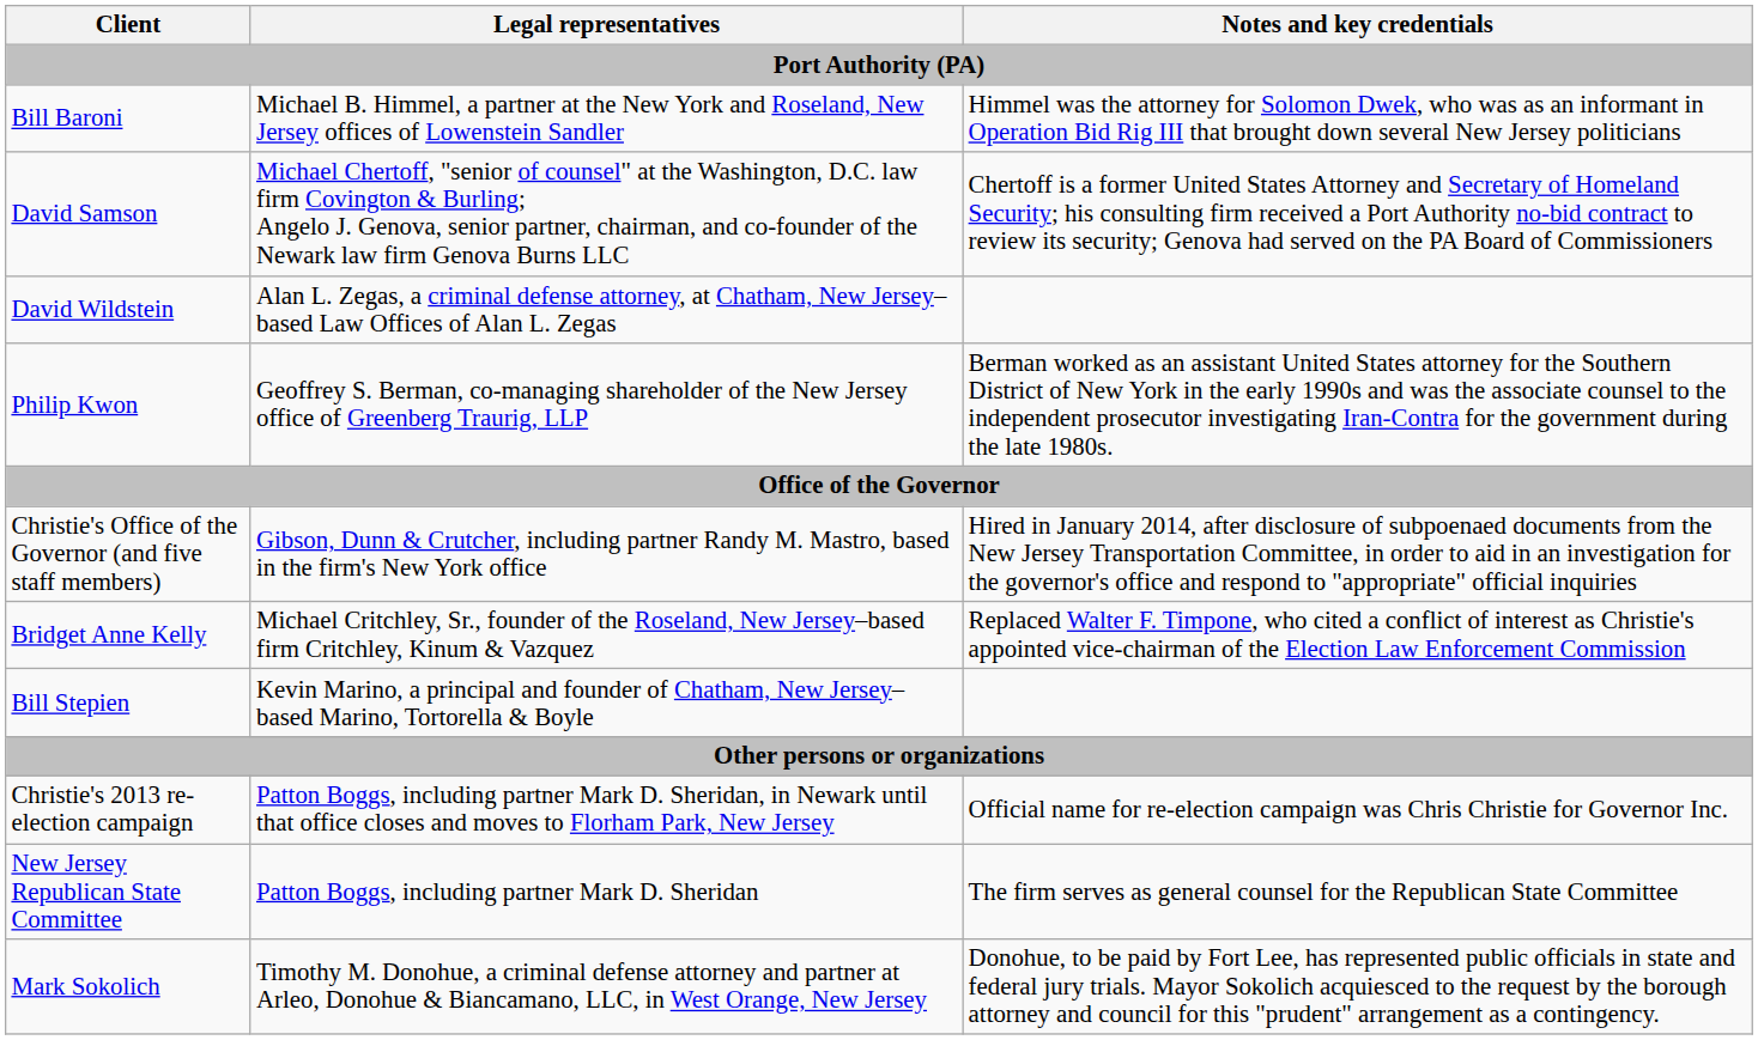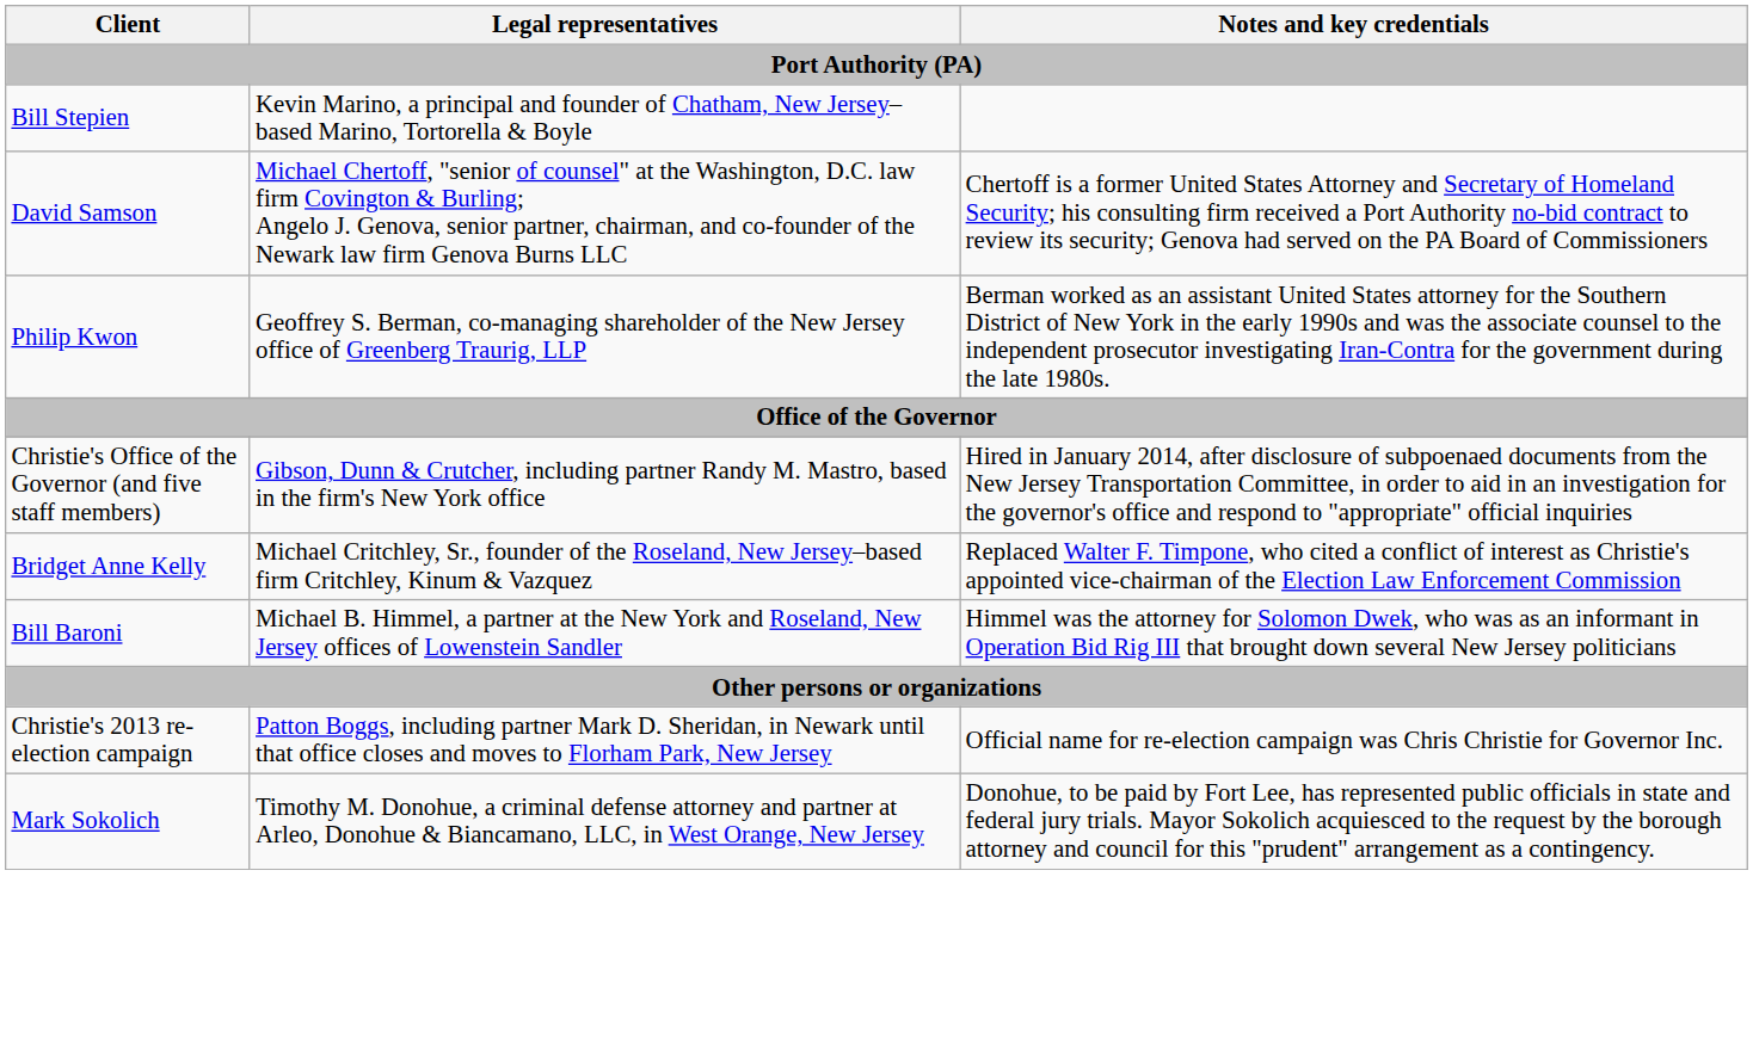 <table class="wikitable">
 <tr>
 <th width=150>Client</th>
 <th width=450>Legal representatives</th>
 <th width=500>Notes and key credentials</th>
 </tr>
 <tr>
 <td colspan="3"  style="background:silver; text-align:center;"><strong>Port Authority (PA)</strong></td>
 </tr>
 <tr>
-<td><a href='#'>Bill Baroni</a></td>
-<td>Michael B. Himmel, a partner at the New York and <a href='#'>Roseland, New Jersey</a> offices of <a href='#'>Lowenstein Sandler</a></td>
-<td>Himmel was the attorney for <a href='#'>Solomon Dwek</a>, who was as an informant in <a href='#'>Operation Bid Rig III</a> that brought down several New Jersey politicians</td>
+<td><a href='#'>Bill Stepien</a></td>
+<td>Kevin Marino, a principal and founder of <a href='#'>Chatham, New Jersey</a>–based Marino, Tortorella & Boyle</td>
+<td></td>
 </tr>
 <tr>
 <td><a href='#'>David Samson</a></td>
 <td><a href='#'>Michael Chertoff</a>, "senior <a href='#'>of counsel</a>" at the Washington, D.C. law firm <a href='#'>Covington & Burling</a>;<br>Angelo J. Genova, senior partner, chairman, and co-founder of the Newark law firm Genova Burns LLC</td>
 <td>Chertoff is a former United States Attorney and <a href='#'>Secretary of Homeland Security</a>; his consulting firm received a Port Authority  <a href='#'>no-bid contract</a> to review its security; Genova had served on the PA Board of Commissioners</td>
-</tr>
-<tr>
-<td><a href='#'>David Wildstein</a></td>
-<td>Alan L. Zegas, a <a href='#'>criminal defense attorney</a>, at <a href='#'>Chatham, New Jersey</a>–based Law Offices of Alan L. Zegas</td>
-<td></td>
 </tr>
 <tr>
 <td><a href='#'>Philip Kwon</a></td>
 <td>Geoffrey S. Berman, co-managing shareholder of the New Jersey office of <a href='#'>Greenberg Traurig, LLP</a></td>
 <td>Berman worked as an assistant United States attorney for the Southern District of New York in the early 1990s and was the associate counsel to the independent prosecutor investigating <a href='#'>Iran-Contra</a> for the government during the late 1980s.</td>
 </tr>
 <tr>
 <td colspan="3"  style="background:silver; text-align:center;"><strong>Office of the Governor</strong></td>
 </tr>
 <tr>
 <td>Christie's Office of the Governor (and five staff members)</td>
 <td><a href='#'>Gibson, Dunn & Crutcher</a>, including partner Randy M. Mastro, based in the firm's New York office</td>
 <td>Hired in January 2014, after disclosure of subpoenaed documents from the New Jersey Transportation Committee, in order to aid in an investigation for the governor's office and respond to "appropriate" official inquiries</td>
 </tr>
 <tr>
 <td><a href='#'>Bridget Anne Kelly</a></td>
 <td>Michael Critchley, Sr., founder of the <a href='#'>Roseland, New Jersey</a>–based firm Critchley, Kinum & Vazquez</td>
 <td>Replaced <a href='#'>Walter F. Timpone</a>, who cited a conflict of interest as Christie's appointed vice-chairman of the <a href='#'>Election Law Enforcement Commission</a></td>
 </tr>
 <tr>
-<td><a href='#'>Bill Stepien</a></td>
-<td>Kevin Marino, a principal and founder of <a href='#'>Chatham, New Jersey</a>–based Marino, Tortorella & Boyle</td>
-<td></td>
+<td><a href='#'>Bill Baroni</a></td>
+<td>Michael B. Himmel, a partner at the New York and <a href='#'>Roseland, New Jersey</a> offices of <a href='#'>Lowenstein Sandler</a></td>
+<td>Himmel was the attorney for <a href='#'>Solomon Dwek</a>, who was as an informant in <a href='#'>Operation Bid Rig III</a> that brought down several New Jersey politicians</td>
 </tr>
 <tr>
 <td colspan="3"  style="background:silver; text-align:center;"><strong>Other persons or organizations</strong></td>
 </tr>
 <tr>
 <td>Christie's 2013 re-election campaign</td>
 <td><a href='#'>Patton Boggs</a>, including partner Mark D. Sheridan, in Newark until that office closes and moves to <a href='#'>Florham Park, New Jersey</a></td>
 <td>Official name for re-election campaign was Chris Christie for Governor Inc.</td>
 </tr>
 <tr>
-<td><a href='#'>New Jersey Republican State Committee</a></td>
-<td><a href='#'>Patton Boggs</a>, including partner Mark D. Sheridan</td>
-<td>The firm serves as general counsel for the Republican State Committee</td>
-</tr>
-<tr>
 <td><a href='#'>Mark Sokolich</a></td>
 <td>Timothy M. Donohue, a criminal defense attorney and partner at Arleo, Donohue & Biancamano, LLC, in <a href='#'>West Orange, New Jersey</a></td>
 <td>Donohue, to be paid by Fort Lee, has represented public officials in state and federal jury trials. Mayor Sokolich acquiesced to the request by the borough attorney and council for this "prudent" arrangement as a contingency.</td>
 </tr>
 </table>
